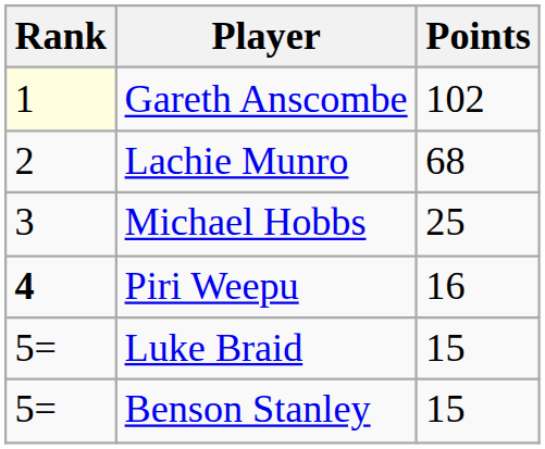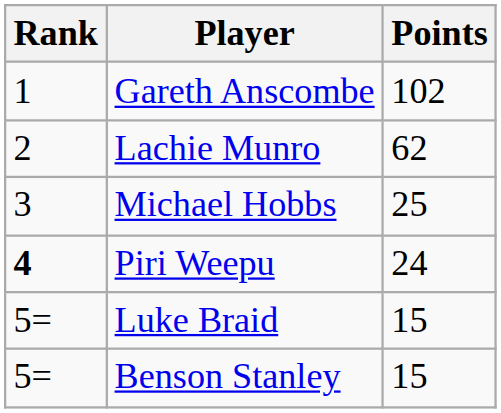 <table class="wikitable">
 <tr>
 <th scope="col">Rank</th>
 <th scope="col">Player</th>
 <th scope="col">Points</th>
 </tr>
 <tr>
-<td style="background: lightyellow;">1</td>
+<td>1</td>
 <td> <a href='#'>Gareth Anscombe</a></td>
 <td>102</td>
 </tr>
 <tr>
 <td>2</td>
 <td> <a href='#'>Lachie Munro</a></td>
-<td>68</td>
+<td>62</td>
 </tr>
 <tr>
 <td>3</td>
 <td> <a href='#'>Michael Hobbs</a></td>
 <td>25</td>
 </tr>
 <tr>
 <td><strong>4</strong></td>
 <td> <a href='#'>Piri Weepu</a></td>
-<td>16</td>
+<td>24</td>
 </tr>
 <tr>
 <td>5=</td>
 <td> <a href='#'>Luke Braid</a></td>
 <td>15</td>
 </tr>
 <tr>
 <td>5=</td>
 <td> <a href='#'>Benson Stanley</a></td>
 <td>15</td>
 </tr>
 </table>
